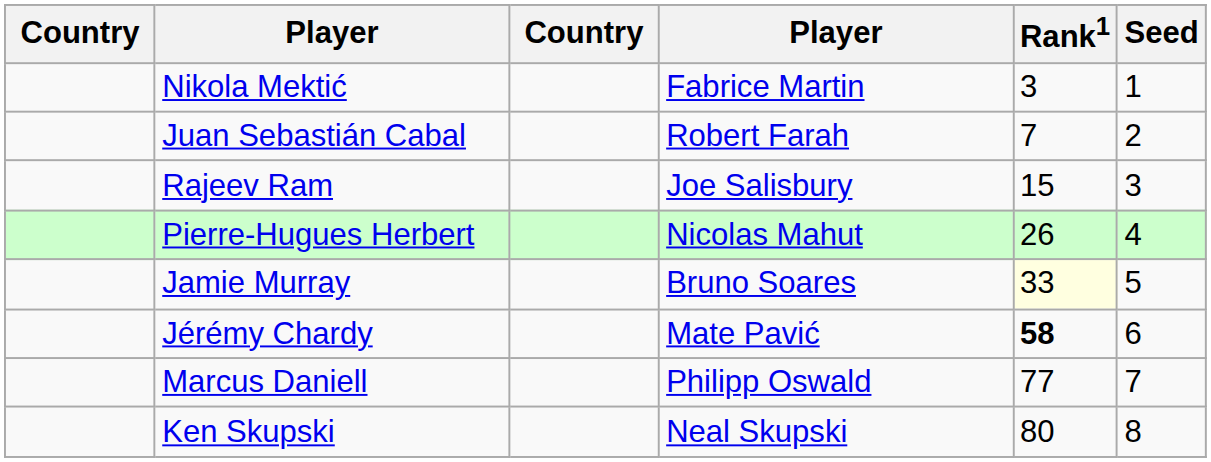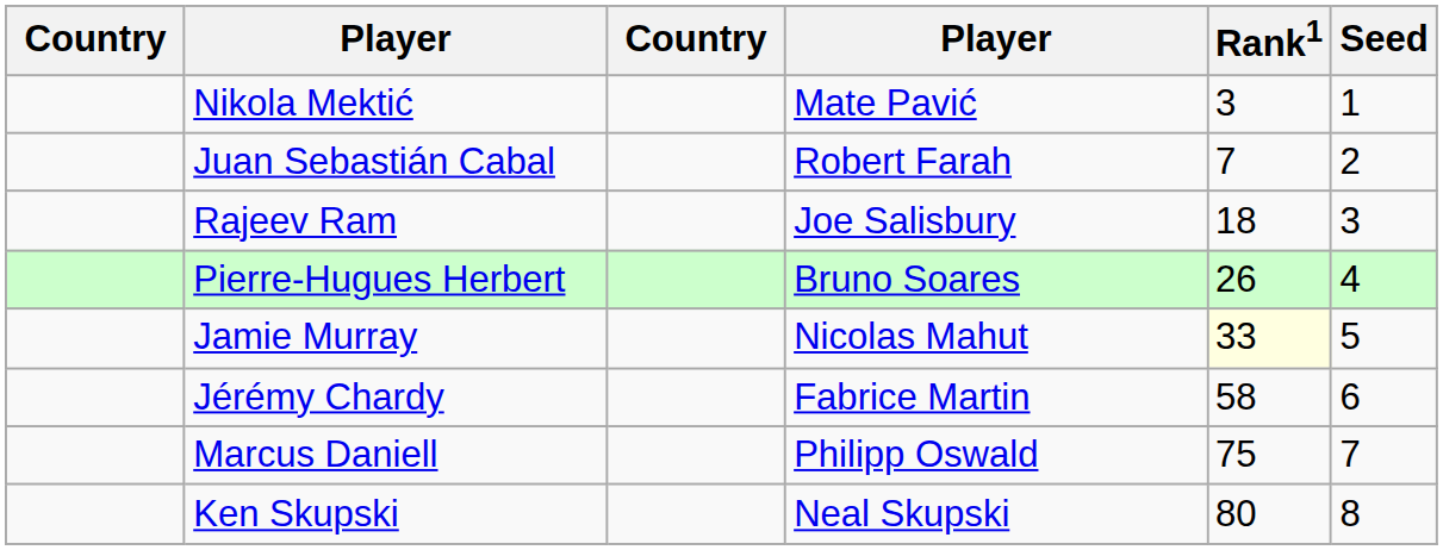 <table class="sortable wikitable">
 <tr>
 <th width="70">Country</th>
 <th width="175">Player</th>
 <th width="70">Country</th>
 <th width="175">Player</th>
 <th>Rank<sup>1</sup></th>
 <th>Seed</th>
 </tr>
 <tr>
 <td></td>
 <td><a href='#'>Nikola Mektić</a></td>
 <td></td>
-<td><a href='#'>Fabrice Martin</a></td>
+<td><a href='#'>Mate Pavić</a></td>
 <td>3</td>
 <td>1</td>
 </tr>
 <tr>
 <td></td>
 <td><a href='#'>Juan Sebastián Cabal</a></td>
 <td></td>
 <td><a href='#'>Robert Farah</a></td>
 <td>7</td>
 <td>2</td>
 </tr>
 <tr>
 <td></td>
 <td><a href='#'>Rajeev Ram</a></td>
 <td></td>
 <td><a href='#'>Joe Salisbury</a></td>
-<td>15</td>
+<td>18</td>
 <td>3</td>
 </tr>
 <tr bgcolor=#cfc>
 <td></td>
 <td><a href='#'>Pierre-Hugues Herbert</a></td>
 <td></td>
-<td><a href='#'>Nicolas Mahut</a></td>
+<td><a href='#'>Bruno Soares</a></td>
 <td>26</td>
 <td>4</td>
 </tr>
 <tr>
 <td></td>
 <td><a href='#'>Jamie Murray</a></td>
 <td></td>
-<td><a href='#'>Bruno Soares</a></td>
+<td><a href='#'>Nicolas Mahut</a></td>
 <td style="background: lightyellow;">33</td>
 <td>5</td>
 </tr>
 <tr>
 <td></td>
 <td><a href='#'>Jérémy Chardy</a></td>
 <td></td>
-<td><a href='#'>Mate Pavić</a></td>
-<td><strong>58</strong></td>
+<td><a href='#'>Fabrice Martin</a></td>
+<td>58</td>
 <td>6</td>
 </tr>
 <tr>
 <td></td>
 <td><a href='#'>Marcus Daniell</a></td>
 <td></td>
 <td><a href='#'>Philipp Oswald</a></td>
-<td>77</td>
+<td>75</td>
 <td>7</td>
 </tr>
 <tr>
 <td></td>
 <td><a href='#'>Ken Skupski</a></td>
 <td></td>
 <td><a href='#'>Neal Skupski</a></td>
 <td>80</td>
 <td>8</td>
 </tr>
 </table>
